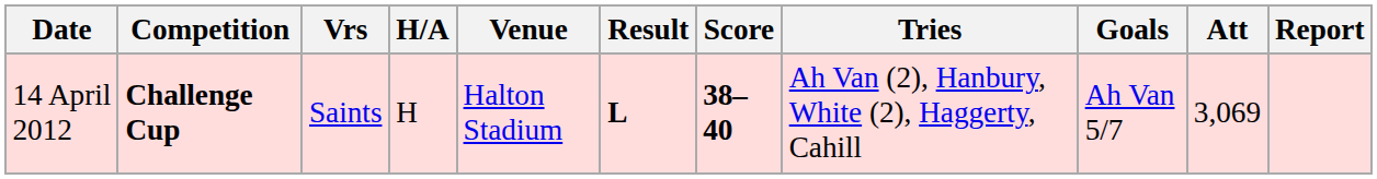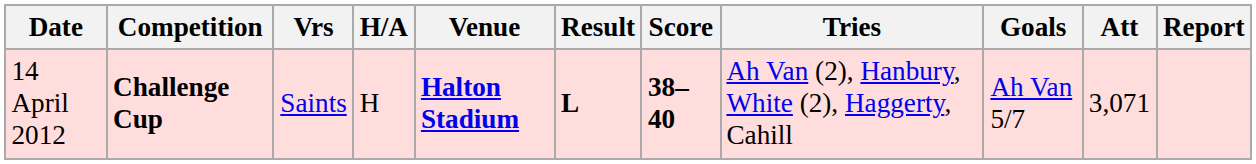 <table class="wikitable" style="font-size:85%;" width="100%">
 <tr>
 <th>Date</th>
 <th>Competition</th>
 <th>Vrs</th>
 <th>H/A</th>
 <th>Venue</th>
 <th>Result</th>
 <th>Score</th>
 <th>Tries</th>
 <th>Goals</th>
 <th>Att</th>
 <th>Report</th>
 </tr>
 <tr style="background:#ffdddd;" width=20 |>
 <td>14 April 2012</td>
 <td><strong>Challenge Cup</strong></td>
 <td> <a href='#'>Saints</a></td>
 <td>H</td>
-<td><a href='#'>Halton Stadium</a></td>
+<td><strong><a href='#'>Halton Stadium</a></strong></td>
 <td><strong>L</strong></td>
 <td><strong>38–40</strong></td>
 <td><a href='#'>Ah Van</a> (2), <a href='#'>Hanbury</a>, <a href='#'>White</a> (2), <a href='#'>Haggerty</a>, Cahill</td>
 <td><a href='#'>Ah Van</a> 5/7</td>
-<td>3,069</td>
+<td>3,071</td>
 <td></td>
 </tr>
 <tr>
 </tr>
 </table>
